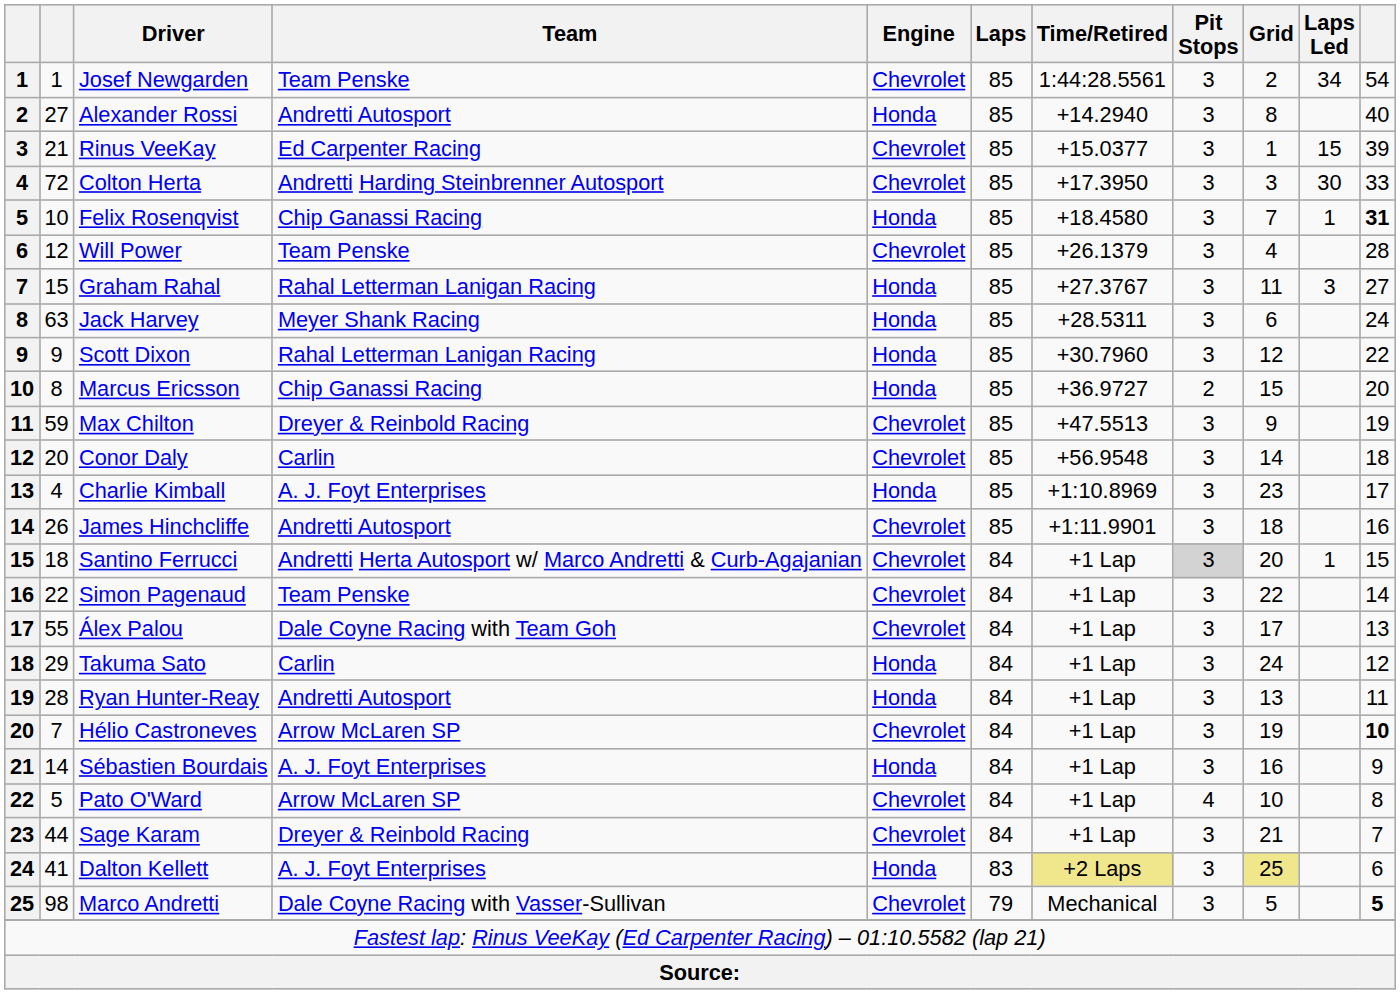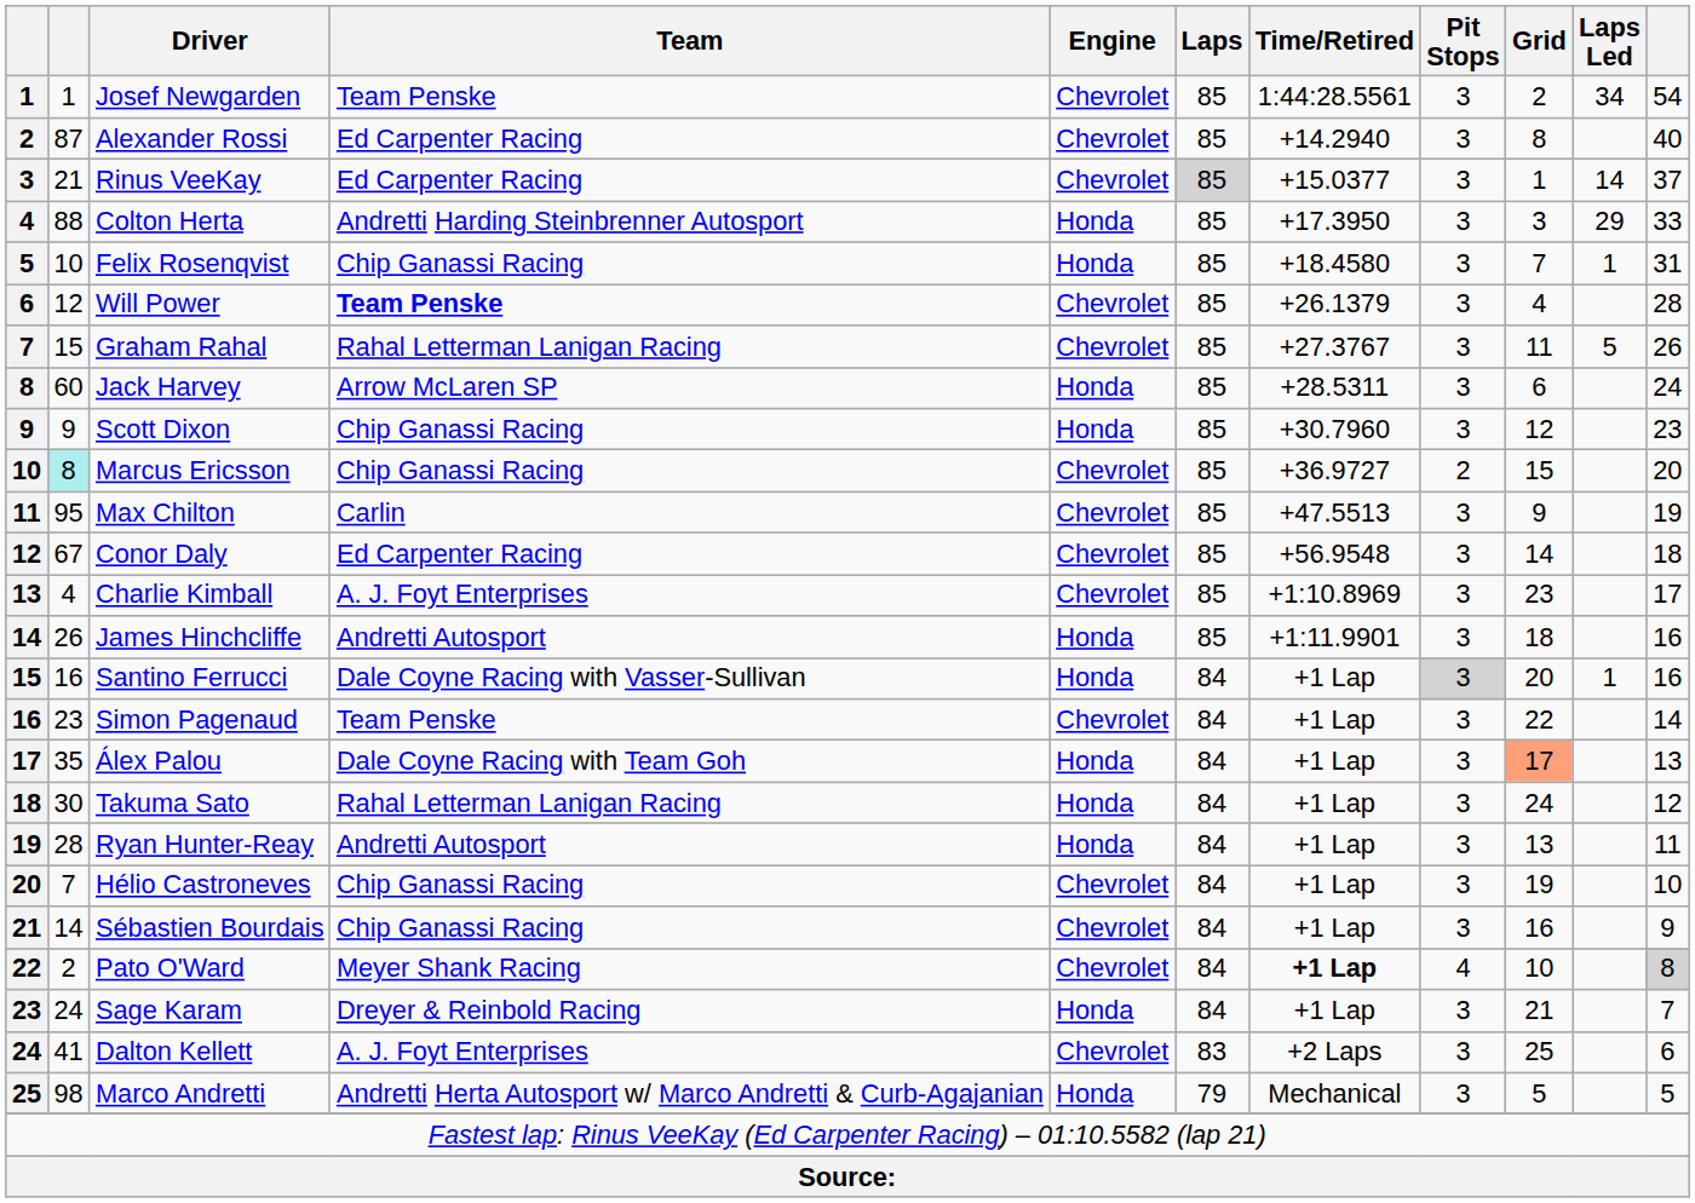 <table class="wikitable sortable" style="font-size:85%;">
 <tr>
 <th scope="col"></th>
 <th scope="col"></th>
 <th scope="col">Driver</th>
 <th scope="col">Team</th>
 <th scope="col">Engine</th>
 <th class="unsortable" scope="col">Laps</th>
 <th class="unsortable" scope="col">Time/Retired</th>
 <th scope="col">Pit<br>Stops</th>
 <th scope="col">Grid</th>
 <th scope="col">Laps<br>Led</th>
 <th scope="col"></th>
 </tr>
 <tr>
 <th>1</th>
 <td align="center">1</td>
 <td> <a href='#'>Josef Newgarden</a></td>
 <td><a href='#'>Team Penske</a></td>
 <td><a href='#'>Chevrolet</a></td>
 <td align="center">85</td>
 <td align="center">1:44:28.5561</td>
 <td align="center">3</td>
 <td align="center">2</td>
 <td align="center">34</td>
 <td align="center">54</td>
 </tr>
 <tr>
 <th>2</th>
-<td align="center">27</td>
+<td align="center">87</td>
 <td> <a href='#'>Alexander Rossi</a></td>
-<td><a href='#'>Andretti Autosport</a></td>
-<td><a href='#'>Honda</a></td>
+<td><a href='#'>Ed Carpenter Racing</a></td>
+<td><a href='#'>Chevrolet</a></td>
 <td align="center">85</td>
 <td align="center">+14.2940</td>
 <td align="center">3</td>
 <td align="center">8</td>
 <td align="center"></td>
 <td align="center">40</td>
 </tr>
 <tr>
 <th>3</th>
 <td align="center">21</td>
 <td> <a href='#'>Rinus VeeKay</a> <strong></strong></td>
 <td><a href='#'>Ed Carpenter Racing</a></td>
 <td><a href='#'>Chevrolet</a></td>
-<td align="center">85</td>
+<td align="center" style="background: lightgrey;">85</td>
 <td align="center">+15.0377</td>
 <td align="center">3</td>
 <td align="center">1</td>
-<td align="center">15</td>
-<td align="center">39</td>
+<td align="center">14</td>
+<td align="center">37</td>
 </tr>
 <tr>
 <th>4</th>
-<td align="center">72</td>
+<td align="center">88</td>
 <td> <a href='#'>Colton Herta</a></td>
 <td><a href='#'>Andretti</a> <a href='#'>Harding Steinbrenner Autosport</a></td>
-<td><a href='#'>Chevrolet</a></td>
+<td><a href='#'>Honda</a></td>
 <td align="center">85</td>
 <td align="center">+17.3950</td>
 <td align="center">3</td>
 <td align="center">3</td>
-<td align="center">30</td>
+<td align="center">29</td>
 <td align="center">33</td>
 </tr>
 <tr>
 <th>5</th>
 <td align="center">10</td>
 <td> <a href='#'>Felix Rosenqvist</a></td>
 <td><a href='#'>Chip Ganassi Racing</a></td>
 <td><a href='#'>Honda</a></td>
 <td align="center">85</td>
 <td align="center">+18.4580</td>
 <td align="center">3</td>
 <td align="center">7</td>
 <td align="center">1</td>
-<td align="center"><strong>31</strong></td>
+<td align="center">31</td>
 </tr>
 <tr>
 <th>6</th>
 <td align="center">12</td>
 <td> <a href='#'>Will Power</a> <strong></strong></td>
-<td><a href='#'>Team Penske</a></td>
+<td><strong><a href='#'>Team Penske</a></strong></td>
 <td><a href='#'>Chevrolet</a></td>
 <td align="center">85</td>
 <td align="center">+26.1379</td>
 <td align="center">3</td>
 <td align="center">4</td>
 <td align="center"></td>
 <td align="center">28</td>
 </tr>
 <tr>
 <th>7</th>
 <td align="center">15</td>
 <td> <a href='#'>Graham Rahal</a></td>
 <td><a href='#'>Rahal Letterman Lanigan Racing</a></td>
-<td><a href='#'>Honda</a></td>
+<td><a href='#'>Chevrolet</a></td>
 <td align="center">85</td>
 <td align="center">+27.3767</td>
 <td align="center">3</td>
 <td align="center">11</td>
-<td align="center">3</td>
-<td align="center">27</td>
+<td align="center">5</td>
+<td align="center">26</td>
 </tr>
 <tr>
 <th>8</th>
-<td align="center">63</td>
+<td align="center">60</td>
 <td> <a href='#'>Jack Harvey</a></td>
-<td><a href='#'>Meyer Shank Racing</a></td>
+<td><a href='#'>Arrow McLaren SP</a></td>
 <td><a href='#'>Honda</a></td>
 <td align="center">85</td>
 <td align="center">+28.5311</td>
 <td align="center">3</td>
 <td align="center">6</td>
 <td align="center"></td>
 <td align="center">24</td>
 </tr>
 <tr>
 <th>9</th>
 <td align="center">9</td>
 <td> <a href='#'>Scott Dixon</a> <strong></strong></td>
-<td><a href='#'>Rahal Letterman Lanigan Racing</a></td>
+<td><a href='#'>Chip Ganassi Racing</a></td>
 <td><a href='#'>Honda</a></td>
 <td align="center">85</td>
 <td align="center">+30.7960</td>
 <td align="center">3</td>
 <td align="center">12</td>
 <td align="center"></td>
-<td align="center">22</td>
+<td align="center">23</td>
 </tr>
 <tr>
 <th>10</th>
-<td align="center">8</td>
+<td align="center" style="background: paleturquoise;">8</td>
 <td> <a href='#'>Marcus Ericsson</a></td>
 <td><a href='#'>Chip Ganassi Racing</a></td>
-<td><a href='#'>Honda</a></td>
+<td><a href='#'>Chevrolet</a></td>
 <td align="center">85</td>
 <td align="center">+36.9727</td>
 <td align="center">2</td>
 <td align="center">15</td>
 <td align="center"></td>
 <td align="center">20</td>
 </tr>
 <tr>
 <th>11</th>
-<td align="center">59</td>
+<td align="center">95</td>
 <td> <a href='#'>Max Chilton</a></td>
-<td><a href='#'>Dreyer & Reinbold Racing</a></td>
+<td><a href='#'>Carlin</a></td>
 <td><a href='#'>Chevrolet</a></td>
 <td align="center">85</td>
 <td align="center">+47.5513</td>
 <td align="center">3</td>
 <td align="center">9</td>
 <td align="center"></td>
 <td align="center">19</td>
 </tr>
 <tr>
 <th>12</th>
-<td align="center">20</td>
+<td align="center">67</td>
 <td> <a href='#'>Conor Daly</a></td>
-<td><a href='#'>Carlin</a></td>
+<td><a href='#'>Ed Carpenter Racing</a></td>
 <td><a href='#'>Chevrolet</a></td>
 <td align="center">85</td>
 <td align="center">+56.9548</td>
 <td align="center">3</td>
 <td align="center">14</td>
 <td align="center"></td>
 <td align="center">18</td>
 </tr>
 <tr>
 <th>13</th>
 <td align="center">4</td>
 <td> <a href='#'>Charlie Kimball</a></td>
 <td><a href='#'>A. J. Foyt Enterprises</a></td>
-<td><a href='#'>Honda</a></td>
+<td><a href='#'>Chevrolet</a></td>
 <td align="center">85</td>
 <td align="center">+1:10.8969</td>
 <td align="center">3</td>
 <td align="center">23</td>
 <td align="center"></td>
 <td align="center">17</td>
 </tr>
 <tr>
 <th>14</th>
 <td align="center">26</td>
 <td> <a href='#'>James Hinchcliffe</a></td>
 <td><a href='#'>Andretti Autosport</a></td>
-<td><a href='#'>Chevrolet</a></td>
+<td><a href='#'>Honda</a></td>
 <td align="center">85</td>
 <td align="center">+1:11.9901</td>
 <td align="center">3</td>
 <td align="center">18</td>
 <td align="center"></td>
 <td align="center">16</td>
 </tr>
 <tr>
 <th>15</th>
-<td align="center">18</td>
+<td align="center">16</td>
 <td> <a href='#'>Santino Ferrucci</a></td>
-<td><a href='#'>Andretti</a> <a href='#'>Herta Autosport</a> w/ <a href='#'>Marco Andretti</a> & <a href='#'>Curb-Agajanian</a></td>
-<td><a href='#'>Chevrolet</a></td>
+<td><a href='#'>Dale Coyne Racing</a> with <a href='#'>Vasser</a>-Sullivan</td>
+<td><a href='#'>Honda</a></td>
 <td align="center">84</td>
 <td align="center">+1 Lap</td>
 <td align="center" style="background: lightgrey;">3</td>
 <td align="center">20</td>
 <td align="center">1</td>
-<td align="center">15</td>
+<td align="center">16</td>
 </tr>
 <tr>
 <th>16</th>
-<td align="center">22</td>
+<td align="center">23</td>
 <td> <a href='#'>Simon Pagenaud</a> <strong></strong></td>
 <td><a href='#'>Team Penske</a></td>
 <td><a href='#'>Chevrolet</a></td>
 <td align="center">84</td>
 <td align="center">+1 Lap</td>
 <td align="center">3</td>
 <td align="center">22</td>
 <td align="center"></td>
 <td align="center">14</td>
 </tr>
 <tr>
 <th>17</th>
-<td align="center">55</td>
+<td align="center">35</td>
 <td> <a href='#'>Álex Palou</a> <strong></strong></td>
 <td><a href='#'>Dale Coyne Racing</a> with <a href='#'>Team Goh</a></td>
-<td><a href='#'>Chevrolet</a></td>
+<td><a href='#'>Honda</a></td>
 <td align="center">84</td>
 <td align="center">+1 Lap</td>
 <td align="center">3</td>
-<td align="center">17</td>
+<td align="center" style="background: lightsalmon;">17</td>
 <td align="center"></td>
 <td align="center">13</td>
 </tr>
 <tr>
 <th>18</th>
-<td align="center">29</td>
+<td align="center">30</td>
 <td> <a href='#'>Takuma Sato</a></td>
-<td><a href='#'>Carlin</a></td>
+<td><a href='#'>Rahal Letterman Lanigan Racing</a></td>
 <td><a href='#'>Honda</a></td>
 <td align="center">84</td>
 <td align="center">+1 Lap</td>
 <td align="center">3</td>
 <td align="center">24</td>
 <td align="center"></td>
 <td align="center">12</td>
 </tr>
 <tr>
 <th>19</th>
 <td align="center">28</td>
 <td> <a href='#'>Ryan Hunter-Reay</a></td>
 <td><a href='#'>Andretti Autosport</a></td>
 <td><a href='#'>Honda</a></td>
 <td align="center">84</td>
 <td align="center">+1 Lap</td>
 <td align="center">3</td>
 <td align="center">13</td>
 <td align="center"></td>
 <td align="center">11</td>
 </tr>
 <tr>
 <th>20</th>
 <td align="center">7</td>
 <td> <a href='#'>Hélio Castroneves</a></td>
-<td><a href='#'>Arrow McLaren SP</a></td>
+<td><a href='#'>Chip Ganassi Racing</a></td>
 <td><a href='#'>Chevrolet</a></td>
 <td align="center">84</td>
 <td align="center">+1 Lap</td>
 <td align="center">3</td>
 <td align="center">19</td>
 <td align="center"></td>
-<td align="center"><strong>10</strong></td>
+<td align="center">10</td>
 </tr>
 <tr>
 <th>21</th>
 <td align="center">14</td>
 <td> <a href='#'>Sébastien Bourdais</a></td>
-<td><a href='#'>A. J. Foyt Enterprises</a></td>
-<td><a href='#'>Honda</a></td>
+<td><a href='#'>Chip Ganassi Racing</a></td>
+<td><a href='#'>Chevrolet</a></td>
 <td align="center">84</td>
 <td align="center">+1 Lap</td>
 <td align="center">3</td>
 <td align="center">16</td>
 <td align="center"></td>
 <td align="center">9</td>
 </tr>
 <tr>
 <th>22</th>
-<td align="center">5</td>
+<td align="center">2</td>
 <td> <a href='#'>Pato O'Ward</a></td>
-<td><a href='#'>Arrow McLaren SP</a></td>
+<td><a href='#'>Meyer Shank Racing</a></td>
 <td><a href='#'>Chevrolet</a></td>
 <td align="center">84</td>
-<td align="center">+1 Lap</td>
+<td align="center"><strong>+1 Lap</strong></td>
 <td align="center">4</td>
 <td align="center">10</td>
 <td align="center"></td>
-<td align="center">8</td>
+<td align="center" style="background: lightgrey;">8</td>
 </tr>
 <tr>
 <th>23</th>
-<td align="center">44</td>
+<td align="center">24</td>
 <td> <a href='#'>Sage Karam</a></td>
 <td><a href='#'>Dreyer & Reinbold Racing</a></td>
-<td><a href='#'>Chevrolet</a></td>
+<td><a href='#'>Honda</a></td>
 <td align="center">84</td>
 <td align="center">+1 Lap</td>
 <td align="center">3</td>
 <td align="center">21</td>
 <td align="center"></td>
 <td align="center">7</td>
 </tr>
 <tr>
 <th>24</th>
 <td align="center">41</td>
 <td> <a href='#'>Dalton Kellett</a> <strong></strong></td>
 <td><a href='#'>A. J. Foyt Enterprises</a></td>
-<td><a href='#'>Honda</a></td>
+<td><a href='#'>Chevrolet</a></td>
 <td align="center">83</td>
-<td align="center" style="background: khaki;">+2 Laps</td>
+<td align="center">+2 Laps</td>
 <td align="center">3</td>
-<td align="center" style="background: khaki;">25</td>
+<td align="center">25</td>
 <td align="center"></td>
 <td align="center">6</td>
 </tr>
 <tr>
 <th>25</th>
 <td align="center">98</td>
 <td> <a href='#'>Marco Andretti</a></td>
-<td><a href='#'>Dale Coyne Racing</a> with <a href='#'>Vasser</a>-Sullivan</td>
-<td><a href='#'>Chevrolet</a></td>
+<td><a href='#'>Andretti</a> <a href='#'>Herta Autosport</a> w/ <a href='#'>Marco Andretti</a> & <a href='#'>Curb-Agajanian</a></td>
+<td><a href='#'>Honda</a></td>
 <td align="center">79</td>
 <td align="center">Mechanical</td>
 <td align="center">3</td>
 <td align="center">5</td>
 <td align="center"></td>
-<td align="center"><strong>5</strong></td>
+<td align="center">5</td>
 </tr>
 <tr>
 </tr>
 <tr class="sortbottom">
 <td colspan="11" style="text-align:center"><em><a href='#'>Fastest lap</a>:  <a href='#'>Rinus VeeKay</a> (<a href='#'>Ed Carpenter Racing</a>) – 01:10.5582 (lap 21)</em></td>
 </tr>
 <tr class="sortbottom">
 <th colspan="11">Source:</th>
 </tr>
 </table>
